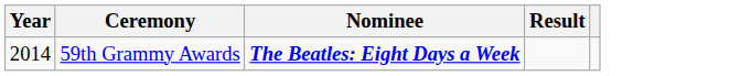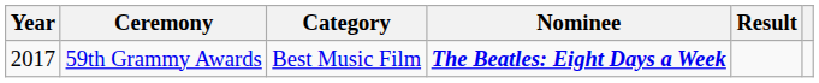 <table class="wikitable sortable">
 <tr>
 <th>Year</th>
 <th>Ceremony</th>
+<th>Category</th>
 <th>Nominee</th>
 <th>Result</th>
 <th class="unsortable"></th>
 </tr>
 <tr>
-<td>2014</td>
+<td>2017</td>
 <td><a href='#'>59th Grammy Awards</a></td>
+<td><a href='#'>Best Music Film</a></td>
 <td><strong><em><a href='#'>The Beatles: Eight Days a Week</a></em></strong></td>
 <td></td>
 <td></td>
 </tr>
 </table>
